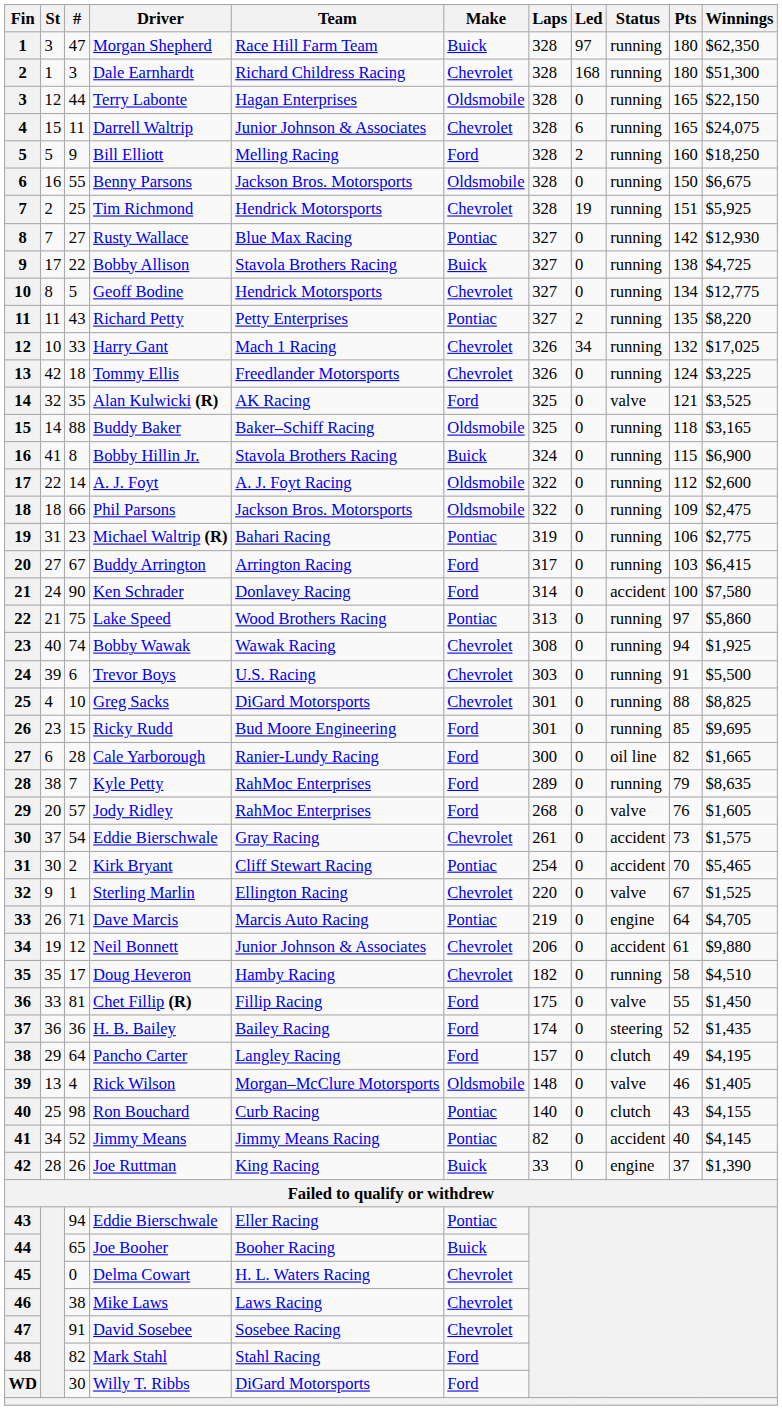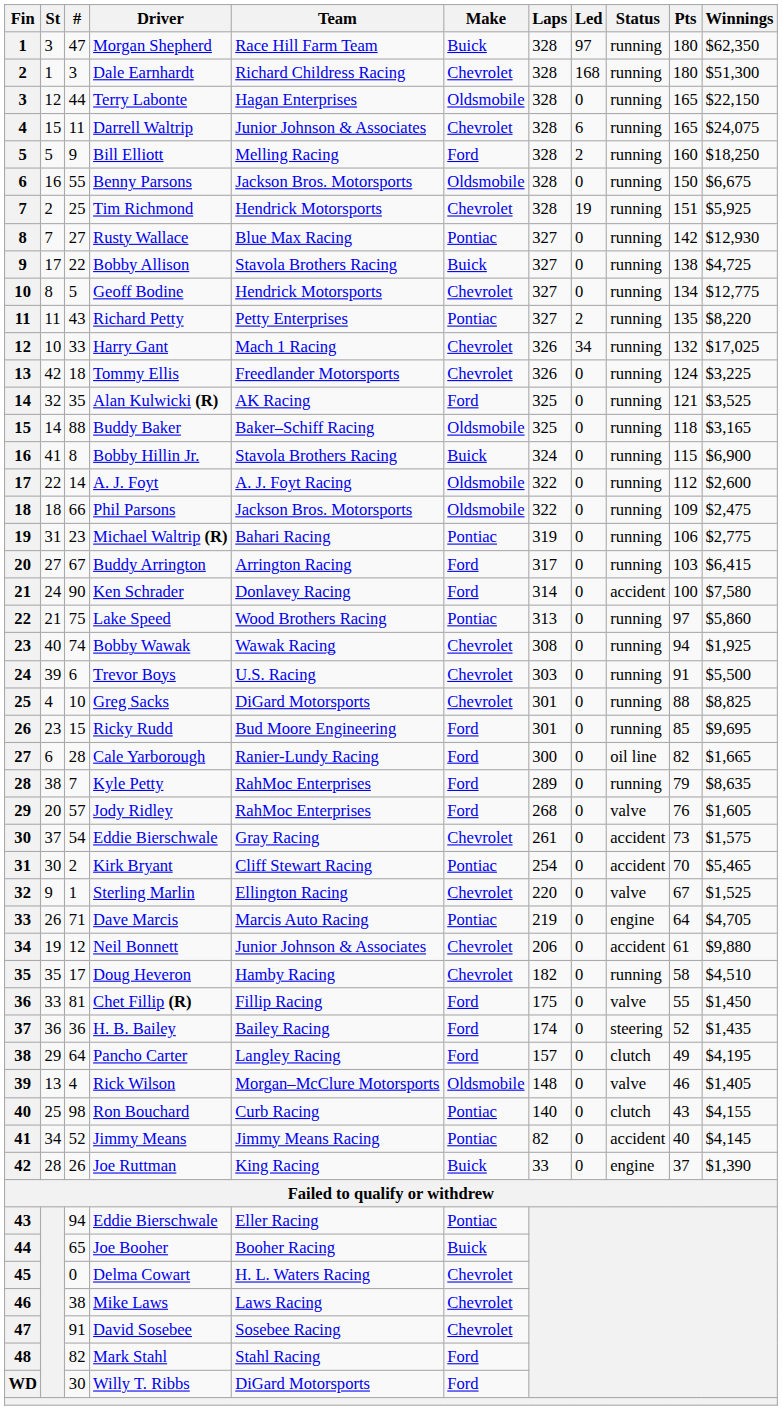 <table class="wikitable" style="font-size:95%">
 <tr>
 <th>Fin</th>
 <th>St</th>
 <th>#</th>
 <th>Driver</th>
 <th>Team</th>
 <th>Make</th>
 <th>Laps</th>
 <th>Led</th>
 <th>Status</th>
 <th>Pts</th>
 <th>Winnings</th>
 </tr>
 <tr>
 <th>1</th>
 <td>3</td>
 <td>47</td>
 <td><a href='#'>Morgan Shepherd</a></td>
 <td><a href='#'>Race Hill Farm Team</a></td>
 <td><a href='#'>Buick</a></td>
 <td>328</td>
 <td>97</td>
 <td>running</td>
 <td>180</td>
 <td>$62,350</td>
 </tr>
 <tr>
 <th>2</th>
 <td>1</td>
 <td>3</td>
 <td><a href='#'>Dale Earnhardt</a></td>
 <td><a href='#'>Richard Childress Racing</a></td>
 <td><a href='#'>Chevrolet</a></td>
 <td>328</td>
 <td>168</td>
 <td>running</td>
 <td>180</td>
 <td>$51,300</td>
 </tr>
 <tr>
 <th>3</th>
 <td>12</td>
 <td>44</td>
 <td><a href='#'>Terry Labonte</a></td>
 <td><a href='#'>Hagan Enterprises</a></td>
 <td><a href='#'>Oldsmobile</a></td>
 <td>328</td>
 <td>0</td>
 <td>running</td>
 <td>165</td>
 <td>$22,150</td>
 </tr>
 <tr>
 <th>4</th>
 <td>15</td>
 <td>11</td>
 <td><a href='#'>Darrell Waltrip</a></td>
 <td><a href='#'>Junior Johnson & Associates</a></td>
 <td><a href='#'>Chevrolet</a></td>
 <td>328</td>
 <td>6</td>
 <td>running</td>
 <td>165</td>
 <td>$24,075</td>
 </tr>
 <tr>
 <th>5</th>
 <td>5</td>
 <td>9</td>
 <td><a href='#'>Bill Elliott</a></td>
 <td><a href='#'>Melling Racing</a></td>
 <td><a href='#'>Ford</a></td>
 <td>328</td>
 <td>2</td>
 <td>running</td>
 <td>160</td>
 <td>$18,250</td>
 </tr>
 <tr>
 <th>6</th>
 <td>16</td>
 <td>55</td>
 <td><a href='#'>Benny Parsons</a></td>
 <td><a href='#'>Jackson Bros. Motorsports</a></td>
 <td><a href='#'>Oldsmobile</a></td>
 <td>328</td>
 <td>0</td>
 <td>running</td>
 <td>150</td>
 <td>$6,675</td>
 </tr>
 <tr>
 <th>7</th>
 <td>2</td>
 <td>25</td>
 <td><a href='#'>Tim Richmond</a></td>
 <td><a href='#'>Hendrick Motorsports</a></td>
 <td><a href='#'>Chevrolet</a></td>
 <td>328</td>
 <td>19</td>
 <td>running</td>
 <td>151</td>
 <td>$5,925</td>
 </tr>
 <tr>
 <th>8</th>
 <td>7</td>
 <td>27</td>
 <td><a href='#'>Rusty Wallace</a></td>
 <td><a href='#'>Blue Max Racing</a></td>
 <td><a href='#'>Pontiac</a></td>
 <td>327</td>
 <td>0</td>
 <td>running</td>
 <td>142</td>
 <td>$12,930</td>
 </tr>
 <tr>
 <th>9</th>
 <td>17</td>
 <td>22</td>
 <td><a href='#'>Bobby Allison</a></td>
 <td><a href='#'>Stavola Brothers Racing</a></td>
 <td><a href='#'>Buick</a></td>
 <td>327</td>
 <td>0</td>
 <td>running</td>
 <td>138</td>
 <td>$4,725</td>
 </tr>
 <tr>
 <th>10</th>
 <td>8</td>
 <td>5</td>
 <td><a href='#'>Geoff Bodine</a></td>
 <td><a href='#'>Hendrick Motorsports</a></td>
 <td><a href='#'>Chevrolet</a></td>
 <td>327</td>
 <td>0</td>
 <td>running</td>
 <td>134</td>
 <td>$12,775</td>
 </tr>
 <tr>
 <th>11</th>
 <td>11</td>
 <td>43</td>
 <td><a href='#'>Richard Petty</a></td>
 <td><a href='#'>Petty Enterprises</a></td>
 <td><a href='#'>Pontiac</a></td>
 <td>327</td>
 <td>2</td>
 <td>running</td>
 <td>135</td>
 <td>$8,220</td>
 </tr>
 <tr>
 <th>12</th>
 <td>10</td>
 <td>33</td>
 <td><a href='#'>Harry Gant</a></td>
 <td><a href='#'>Mach 1 Racing</a></td>
 <td><a href='#'>Chevrolet</a></td>
 <td>326</td>
 <td>34</td>
 <td>running</td>
 <td>132</td>
 <td>$17,025</td>
 </tr>
 <tr>
 <th>13</th>
 <td>42</td>
 <td>18</td>
 <td><a href='#'>Tommy Ellis</a></td>
 <td><a href='#'>Freedlander Motorsports</a></td>
 <td><a href='#'>Chevrolet</a></td>
 <td>326</td>
 <td>0</td>
 <td>running</td>
 <td>124</td>
 <td>$3,225</td>
 </tr>
 <tr>
 <th>14</th>
 <td>32</td>
 <td>35</td>
 <td><a href='#'>Alan Kulwicki</a> <strong>(R)</strong></td>
 <td><a href='#'>AK Racing</a></td>
 <td><a href='#'>Ford</a></td>
 <td>325</td>
 <td>0</td>
-<td>valve</td>
+<td>running</td>
 <td>121</td>
 <td>$3,525</td>
 </tr>
 <tr>
 <th>15</th>
 <td>14</td>
 <td>88</td>
 <td><a href='#'>Buddy Baker</a></td>
 <td><a href='#'>Baker–Schiff Racing</a></td>
 <td><a href='#'>Oldsmobile</a></td>
 <td>325</td>
 <td>0</td>
 <td>running</td>
 <td>118</td>
 <td>$3,165</td>
 </tr>
 <tr>
 <th>16</th>
 <td>41</td>
 <td>8</td>
 <td><a href='#'>Bobby Hillin Jr.</a></td>
 <td><a href='#'>Stavola Brothers Racing</a></td>
 <td><a href='#'>Buick</a></td>
 <td>324</td>
 <td>0</td>
 <td>running</td>
 <td>115</td>
 <td>$6,900</td>
 </tr>
 <tr>
 <th>17</th>
 <td>22</td>
 <td>14</td>
 <td><a href='#'>A. J. Foyt</a></td>
 <td><a href='#'>A. J. Foyt Racing</a></td>
 <td><a href='#'>Oldsmobile</a></td>
 <td>322</td>
 <td>0</td>
 <td>running</td>
 <td>112</td>
 <td>$2,600</td>
 </tr>
 <tr>
 <th>18</th>
 <td>18</td>
 <td>66</td>
 <td><a href='#'>Phil Parsons</a></td>
 <td><a href='#'>Jackson Bros. Motorsports</a></td>
 <td><a href='#'>Oldsmobile</a></td>
 <td>322</td>
 <td>0</td>
 <td>running</td>
 <td>109</td>
 <td>$2,475</td>
 </tr>
 <tr>
 <th>19</th>
 <td>31</td>
 <td>23</td>
 <td><a href='#'>Michael Waltrip</a> <strong>(R)</strong></td>
 <td><a href='#'>Bahari Racing</a></td>
 <td><a href='#'>Pontiac</a></td>
 <td>319</td>
 <td>0</td>
 <td>running</td>
 <td>106</td>
 <td>$2,775</td>
 </tr>
 <tr>
 <th>20</th>
 <td>27</td>
 <td>67</td>
 <td><a href='#'>Buddy Arrington</a></td>
 <td><a href='#'>Arrington Racing</a></td>
 <td><a href='#'>Ford</a></td>
 <td>317</td>
 <td>0</td>
 <td>running</td>
 <td>103</td>
 <td>$6,415</td>
 </tr>
 <tr>
 <th>21</th>
 <td>24</td>
 <td>90</td>
 <td><a href='#'>Ken Schrader</a></td>
 <td><a href='#'>Donlavey Racing</a></td>
 <td><a href='#'>Ford</a></td>
 <td>314</td>
 <td>0</td>
 <td>accident</td>
 <td>100</td>
 <td>$7,580</td>
 </tr>
 <tr>
 <th>22</th>
 <td>21</td>
 <td>75</td>
 <td><a href='#'>Lake Speed</a></td>
 <td><a href='#'>Wood Brothers Racing</a></td>
 <td><a href='#'>Pontiac</a></td>
 <td>313</td>
 <td>0</td>
 <td>running</td>
 <td>97</td>
 <td>$5,860</td>
 </tr>
 <tr>
 <th>23</th>
 <td>40</td>
 <td>74</td>
 <td><a href='#'>Bobby Wawak</a></td>
 <td><a href='#'>Wawak Racing</a></td>
 <td><a href='#'>Chevrolet</a></td>
 <td>308</td>
 <td>0</td>
 <td>running</td>
 <td>94</td>
 <td>$1,925</td>
 </tr>
 <tr>
 <th>24</th>
 <td>39</td>
 <td>6</td>
 <td><a href='#'>Trevor Boys</a></td>
 <td><a href='#'>U.S. Racing</a></td>
 <td><a href='#'>Chevrolet</a></td>
 <td>303</td>
 <td>0</td>
 <td>running</td>
 <td>91</td>
 <td>$5,500</td>
 </tr>
 <tr>
 <th>25</th>
 <td>4</td>
 <td>10</td>
 <td><a href='#'>Greg Sacks</a></td>
 <td><a href='#'>DiGard Motorsports</a></td>
 <td><a href='#'>Chevrolet</a></td>
 <td>301</td>
 <td>0</td>
 <td>running</td>
 <td>88</td>
 <td>$8,825</td>
 </tr>
 <tr>
 <th>26</th>
 <td>23</td>
 <td>15</td>
 <td><a href='#'>Ricky Rudd</a></td>
 <td><a href='#'>Bud Moore Engineering</a></td>
 <td><a href='#'>Ford</a></td>
 <td>301</td>
 <td>0</td>
 <td>running</td>
 <td>85</td>
 <td>$9,695</td>
 </tr>
 <tr>
 <th>27</th>
 <td>6</td>
 <td>28</td>
 <td><a href='#'>Cale Yarborough</a></td>
 <td><a href='#'>Ranier-Lundy Racing</a></td>
 <td><a href='#'>Ford</a></td>
 <td>300</td>
 <td>0</td>
 <td>oil line</td>
 <td>82</td>
 <td>$1,665</td>
 </tr>
 <tr>
 <th>28</th>
 <td>38</td>
 <td>7</td>
 <td><a href='#'>Kyle Petty</a></td>
 <td><a href='#'>RahMoc Enterprises</a></td>
 <td><a href='#'>Ford</a></td>
 <td>289</td>
 <td>0</td>
 <td>running</td>
 <td>79</td>
 <td>$8,635</td>
 </tr>
 <tr>
 <th>29</th>
 <td>20</td>
 <td>57</td>
 <td><a href='#'>Jody Ridley</a></td>
 <td><a href='#'>RahMoc Enterprises</a></td>
 <td><a href='#'>Ford</a></td>
 <td>268</td>
 <td>0</td>
 <td>valve</td>
 <td>76</td>
 <td>$1,605</td>
 </tr>
 <tr>
 <th>30</th>
 <td>37</td>
 <td>54</td>
 <td><a href='#'>Eddie Bierschwale</a></td>
 <td><a href='#'>Gray Racing</a></td>
 <td><a href='#'>Chevrolet</a></td>
 <td>261</td>
 <td>0</td>
 <td>accident</td>
 <td>73</td>
 <td>$1,575</td>
 </tr>
 <tr>
 <th>31</th>
 <td>30</td>
 <td>2</td>
 <td><a href='#'>Kirk Bryant</a></td>
 <td><a href='#'>Cliff Stewart Racing</a></td>
 <td><a href='#'>Pontiac</a></td>
 <td>254</td>
 <td>0</td>
 <td>accident</td>
 <td>70</td>
 <td>$5,465</td>
 </tr>
 <tr>
 <th>32</th>
 <td>9</td>
 <td>1</td>
 <td><a href='#'>Sterling Marlin</a></td>
 <td><a href='#'>Ellington Racing</a></td>
 <td><a href='#'>Chevrolet</a></td>
 <td>220</td>
 <td>0</td>
 <td>valve</td>
 <td>67</td>
 <td>$1,525</td>
 </tr>
 <tr>
 <th>33</th>
 <td>26</td>
 <td>71</td>
 <td><a href='#'>Dave Marcis</a></td>
 <td><a href='#'>Marcis Auto Racing</a></td>
 <td><a href='#'>Pontiac</a></td>
 <td>219</td>
 <td>0</td>
 <td>engine</td>
 <td>64</td>
 <td>$4,705</td>
 </tr>
 <tr>
 <th>34</th>
 <td>19</td>
 <td>12</td>
 <td><a href='#'>Neil Bonnett</a></td>
 <td><a href='#'>Junior Johnson & Associates</a></td>
 <td><a href='#'>Chevrolet</a></td>
 <td>206</td>
 <td>0</td>
 <td>accident</td>
 <td>61</td>
 <td>$9,880</td>
 </tr>
 <tr>
 <th>35</th>
 <td>35</td>
 <td>17</td>
 <td><a href='#'>Doug Heveron</a></td>
 <td><a href='#'>Hamby Racing</a></td>
 <td><a href='#'>Chevrolet</a></td>
 <td>182</td>
 <td>0</td>
 <td>running</td>
 <td>58</td>
 <td>$4,510</td>
 </tr>
 <tr>
 <th>36</th>
 <td>33</td>
 <td>81</td>
 <td><a href='#'>Chet Fillip</a> <strong>(R)</strong></td>
 <td><a href='#'>Fillip Racing</a></td>
 <td><a href='#'>Ford</a></td>
 <td>175</td>
 <td>0</td>
 <td>valve</td>
 <td>55</td>
 <td>$1,450</td>
 </tr>
 <tr>
 <th>37</th>
 <td>36</td>
 <td>36</td>
 <td><a href='#'>H. B. Bailey</a></td>
 <td><a href='#'>Bailey Racing</a></td>
 <td><a href='#'>Ford</a></td>
 <td>174</td>
 <td>0</td>
 <td>steering</td>
 <td>52</td>
 <td>$1,435</td>
 </tr>
 <tr>
 <th>38</th>
 <td>29</td>
 <td>64</td>
 <td><a href='#'>Pancho Carter</a></td>
 <td><a href='#'>Langley Racing</a></td>
 <td><a href='#'>Ford</a></td>
 <td>157</td>
 <td>0</td>
 <td>clutch</td>
 <td>49</td>
 <td>$4,195</td>
 </tr>
 <tr>
 <th>39</th>
 <td>13</td>
 <td>4</td>
 <td><a href='#'>Rick Wilson</a></td>
 <td><a href='#'>Morgan–McClure Motorsports</a></td>
 <td><a href='#'>Oldsmobile</a></td>
 <td>148</td>
 <td>0</td>
 <td>valve</td>
 <td>46</td>
 <td>$1,405</td>
 </tr>
 <tr>
 <th>40</th>
 <td>25</td>
 <td>98</td>
 <td><a href='#'>Ron Bouchard</a></td>
 <td><a href='#'>Curb Racing</a></td>
 <td><a href='#'>Pontiac</a></td>
 <td>140</td>
 <td>0</td>
 <td>clutch</td>
 <td>43</td>
 <td>$4,155</td>
 </tr>
 <tr>
 <th>41</th>
 <td>34</td>
 <td>52</td>
 <td><a href='#'>Jimmy Means</a></td>
 <td><a href='#'>Jimmy Means Racing</a></td>
 <td><a href='#'>Pontiac</a></td>
 <td>82</td>
 <td>0</td>
 <td>accident</td>
 <td>40</td>
 <td>$4,145</td>
 </tr>
 <tr>
 <th>42</th>
 <td>28</td>
 <td>26</td>
 <td><a href='#'>Joe Ruttman</a></td>
 <td><a href='#'>King Racing</a></td>
 <td><a href='#'>Buick</a></td>
 <td>33</td>
 <td>0</td>
 <td>engine</td>
 <td>37</td>
 <td>$1,390</td>
 </tr>
 <tr>
 <th colspan="11">Failed to qualify or withdrew</th>
 </tr>
 <tr>
 <th>43</th>
 <th rowspan="7"></th>
 <td>94</td>
 <td><a href='#'>Eddie Bierschwale</a></td>
 <td><a href='#'>Eller Racing</a></td>
 <td><a href='#'>Pontiac</a></td>
 <th colspan="5" rowspan="7"></th>
 </tr>
 <tr>
 <th>44</th>
 <td>65</td>
 <td><a href='#'>Joe Booher</a></td>
 <td><a href='#'>Booher Racing</a></td>
 <td><a href='#'>Buick</a></td>
 </tr>
 <tr>
 <th>45</th>
 <td>0</td>
 <td><a href='#'>Delma Cowart</a></td>
 <td><a href='#'>H. L. Waters Racing</a></td>
 <td><a href='#'>Chevrolet</a></td>
 </tr>
 <tr>
 <th>46</th>
 <td>38</td>
 <td><a href='#'>Mike Laws</a></td>
 <td><a href='#'>Laws Racing</a></td>
 <td><a href='#'>Chevrolet</a></td>
 </tr>
 <tr>
 <th>47</th>
 <td>91</td>
 <td><a href='#'>David Sosebee</a></td>
 <td><a href='#'>Sosebee Racing</a></td>
 <td><a href='#'>Chevrolet</a></td>
 </tr>
 <tr>
 <th>48</th>
 <td>82</td>
 <td><a href='#'>Mark Stahl</a></td>
 <td><a href='#'>Stahl Racing</a></td>
 <td><a href='#'>Ford</a></td>
 </tr>
 <tr>
 <th>WD</th>
 <td>30</td>
 <td><a href='#'>Willy T. Ribbs</a></td>
 <td><a href='#'>DiGard Motorsports</a></td>
 <td><a href='#'>Ford</a></td>
 </tr>
 <tr>
 <th colspan="11"></th>
 </tr>
 </table>
